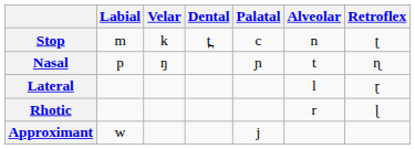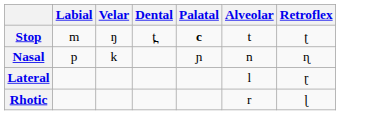 <table class="wikitable">
 <tr>
 <th></th>
 <th><a href='#'>Labial</a></th>
 <th><a href='#'>Velar</a></th>
 <th><a href='#'>Dental</a></th>
 <th><a href='#'>Palatal</a></th>
 <th><a href='#'>Alveolar</a></th>
 <th><a href='#'>Retroflex</a></th>
 </tr>
 <tr align="center">
 <th><a href='#'>Stop</a></th>
 <td>m</td>
-<td>k</td>
+<td>ŋ</td>
 <td>t̪</td>
-<td>c</td>
-<td>n</td>
+<td><strong>c</strong></td>
+<td>t</td>
 <td>ʈ</td>
 </tr>
 <tr align="center">
 <th><a href='#'>Nasal</a></th>
 <td>p</td>
-<td>ŋ</td>
+<td>k</td>
 <td></td>
 <td>ɲ</td>
-<td>t</td>
+<td>n</td>
 <td>ɳ</td>
 </tr>
 <tr align="center">
 <th><a href='#'>Lateral</a></th>
 <td></td>
 <td></td>
 <td></td>
 <td></td>
 <td>l</td>
 <td>ɽ</td>
 </tr>
 <tr align="center">
 <th><a href='#'>Rhotic</a></th>
 <td></td>
 <td></td>
 <td></td>
 <td></td>
 <td>r</td>
 <td>ɭ</td>
 </tr>
-<tr align="center">
-<th><a href='#'>Approximant</a></th>
-<td>w</td>
-<td></td>
-<td></td>
-<td>j</td>
-<td></td>
-<td></td>
-</tr>
 </table>
